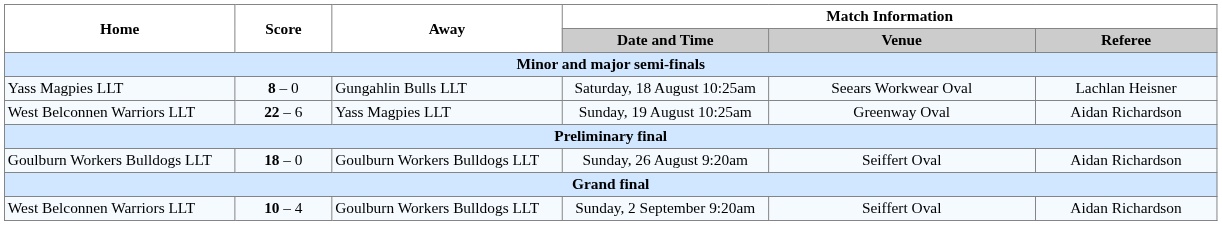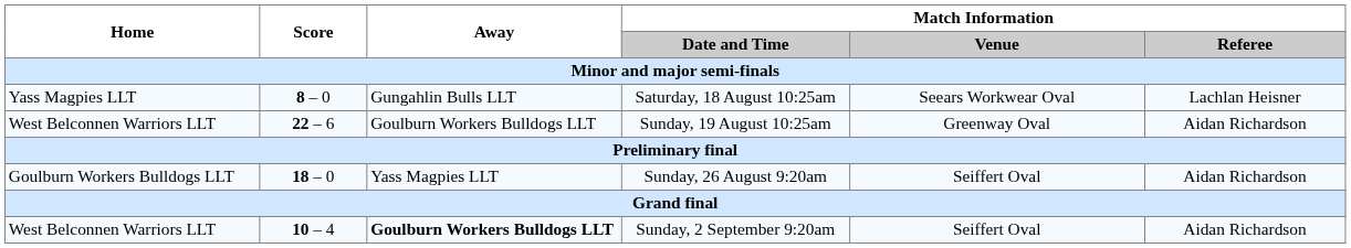 <table border="1" cellpadding="3" cellspacing="0" width="100%" style="border-collapse:collapse;  text-align:center;">
 <tr>
 <th rowspan="2" width="19%">Home</th>
 <th rowspan="2" width="8%">Score</th>
 <th rowspan="2" width="19%">Away</th>
 <th colspan="3">Match Information</th>
 </tr>
 <tr bgcolor="#CCCCCC">
 <th width="17%">Date and Time</th>
 <th width="22%">Venue</th>
 <th width="50%">Referee</th>
 </tr>
 <tr style="background:#d0e7ff;">
 <td colspan="6"><strong>Minor and major semi-finals</strong></td>
 </tr>
 <tr style="text-align:center; background:#f5faff;">
 <td align="left"> Yass Magpies LLT</td>
 <td><strong>8</strong> – 0</td>
 <td align="left"> Gungahlin Bulls LLT</td>
 <td>Saturday, 18 August 10:25am</td>
 <td>Seears Workwear Oval</td>
 <td>Lachlan Heisner</td>
 </tr>
 <tr style="text-align:center; background:#f5faff;">
 <td align="left"> West Belconnen Warriors LLT</td>
 <td><strong>22</strong> – 6</td>
-<td align="left"> Yass Magpies LLT</td>
+<td align="left"> Goulburn Workers Bulldogs LLT</td>
 <td>Sunday, 19 August 10:25am</td>
 <td>Greenway Oval</td>
 <td>Aidan Richardson</td>
 </tr>
 <tr style="background:#d0e7ff;">
 <td colspan="6"><strong>Preliminary final</strong></td>
 </tr>
 <tr style="text-align:center; background:#f5faff;">
 <td align="left"> Goulburn Workers Bulldogs LLT</td>
 <td><strong>18</strong> – 0</td>
-<td align="left"> Goulburn Workers Bulldogs LLT</td>
+<td align="left"> Yass Magpies LLT</td>
 <td>Sunday, 26 August 9:20am</td>
 <td>Seiffert Oval</td>
 <td>Aidan Richardson</td>
 </tr>
 <tr style="background:#d0e7ff;">
 <td colspan="6"><strong>Grand final</strong></td>
 </tr>
 <tr style="text-align:center; background:#f5faff;">
 <td align="left"> West Belconnen Warriors LLT</td>
 <td><strong>10</strong> – 4</td>
-<td align="left"> Goulburn Workers Bulldogs LLT</td>
+<td align="left"><strong> Goulburn Workers Bulldogs LLT</strong></td>
 <td>Sunday, 2 September 9:20am</td>
 <td>Seiffert Oval</td>
 <td>Aidan Richardson</td>
 </tr>
 </table>
